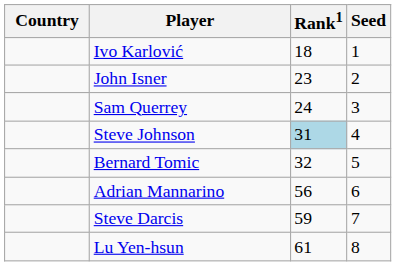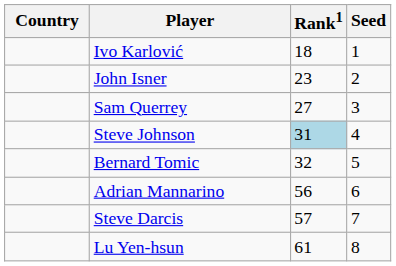 <table class="sortable wikitable">
 <tr>
 <th width=70>Country</th>
 <th width=175>Player</th>
 <th>Rank<sup>1</sup></th>
 <th>Seed</th>
 </tr>
 <tr>
 <td></td>
 <td><a href='#'>Ivo Karlović</a></td>
 <td>18</td>
 <td>1</td>
 </tr>
 <tr>
 <td></td>
 <td><a href='#'>John Isner</a></td>
 <td>23</td>
 <td>2</td>
 </tr>
 <tr>
 <td></td>
 <td><a href='#'>Sam Querrey</a></td>
-<td>24</td>
+<td>27</td>
 <td>3</td>
 </tr>
 <tr>
 <td></td>
 <td><a href='#'>Steve Johnson</a></td>
 <td style="background: lightblue;">31</td>
 <td>4</td>
 </tr>
 <tr>
 <td></td>
 <td><a href='#'>Bernard Tomic</a></td>
 <td>32</td>
 <td>5</td>
 </tr>
 <tr>
 <td></td>
 <td><a href='#'>Adrian Mannarino</a></td>
 <td>56</td>
 <td>6</td>
 </tr>
 <tr>
 <td></td>
 <td><a href='#'>Steve Darcis</a></td>
-<td>59</td>
+<td>57</td>
 <td>7</td>
 </tr>
 <tr>
 <td></td>
 <td><a href='#'>Lu Yen-hsun</a></td>
 <td>61</td>
 <td>8</td>
 </tr>
 </table>
